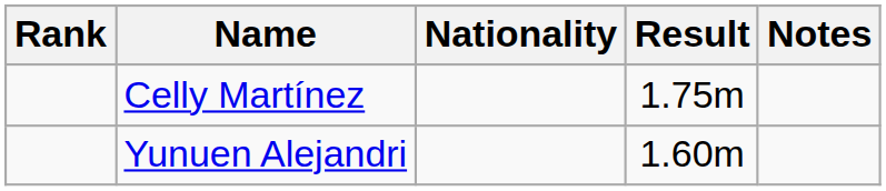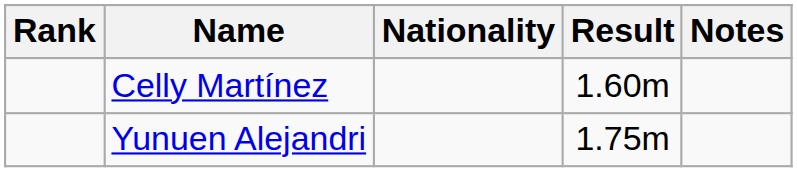 <table class="wikitable sortable" style="text-align:center">
 <tr>
 <th>Rank</th>
 <th>Name</th>
 <th>Nationality</th>
 <th>Result</th>
 <th>Notes</th>
 </tr>
 <tr>
 <td align=center></td>
 <td align=left><a href='#'>Celly Martínez</a></td>
 <td align=left></td>
-<td>1.75m</td>
+<td>1.60m</td>
 <td></td>
 </tr>
 <tr>
 <td align=center></td>
 <td align=left><a href='#'>Yunuen Alejandri</a></td>
 <td align=left></td>
-<td>1.60m</td>
+<td>1.75m</td>
 <td></td>
 </tr>
 </table>
